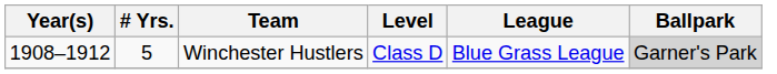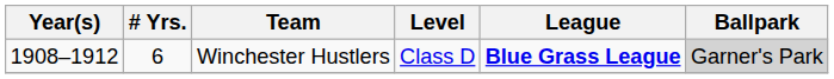 <table class="wikitable" style="text-align:center; font-size: 95%;">
 <tr>
 <th>Year(s)</th>
 <th># Yrs.</th>
 <th>Team</th>
 <th>Level</th>
 <th>League</th>
 <th>Ballpark</th>
 </tr>
 <tr>
 <td>1908–1912</td>
-<td>5</td>
+<td>6</td>
 <td>Winchester Hustlers</td>
 <td><a href='#'>Class D</a></td>
-<td><a href='#'>Blue Grass League</a></td>
+<td><strong><a href='#'>Blue Grass League</a></strong></td>
 <td style="background: lightgrey;">Garner's Park</td>
 </tr>
 <tr>
 </tr>
 </table>
